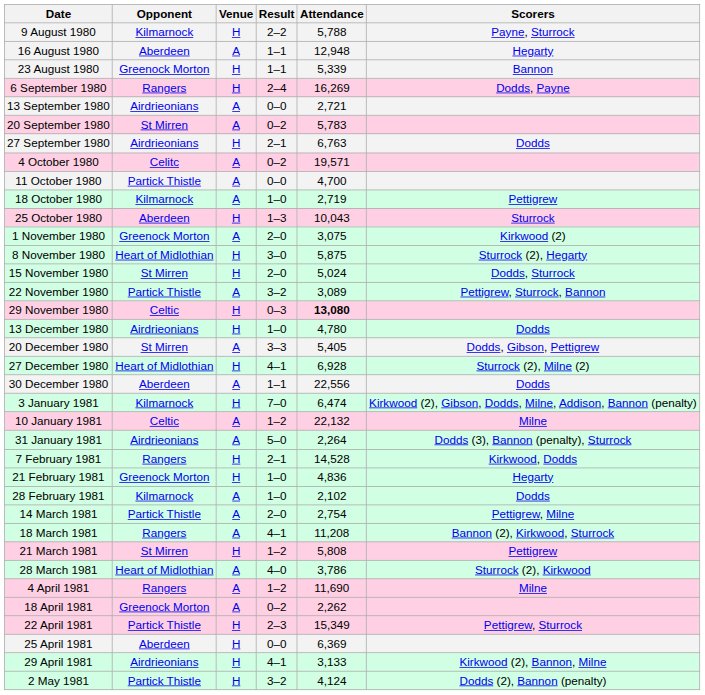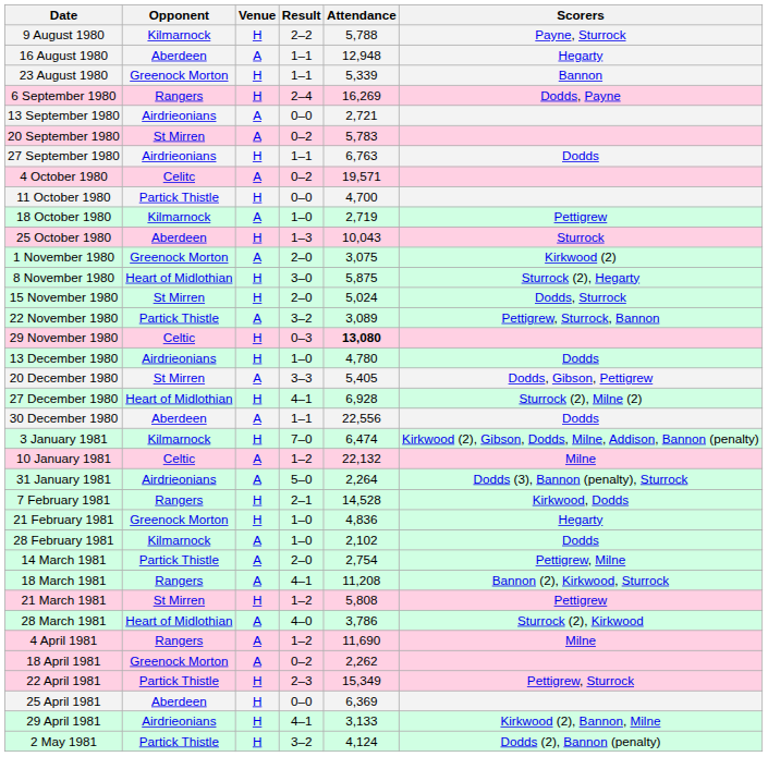 <table class="wikitable sortable" style="font-size:95%; text-align:center">
 <tr>
 <th>Date</th>
 <th>Opponent</th>
 <th>Venue</th>
 <th>Result</th>
 <th>Attendance</th>
 <th>Scorers</th>
 </tr>
 <tr bgcolor = "#f3f3f3">
 <td>9 August 1980</td>
 <td><a href='#'>Kilmarnock</a></td>
 <td><a href='#'>H</a></td>
 <td>2–2</td>
 <td>5,788</td>
 <td><a href='#'>Payne</a>, <a href='#'>Sturrock</a></td>
 </tr>
 <tr bgcolor = "#f3f3f3">
 <td>16 August 1980</td>
 <td><a href='#'>Aberdeen</a></td>
 <td><a href='#'>A</a></td>
 <td>1–1</td>
 <td>12,948</td>
 <td><a href='#'>Hegarty</a></td>
 </tr>
 <tr bgcolor = "#f3f3f3">
 <td>23 August 1980</td>
 <td><a href='#'>Greenock Morton</a></td>
 <td><a href='#'>H</a></td>
 <td>1–1</td>
 <td>5,339</td>
 <td><a href='#'>Bannon</a></td>
 </tr>
 <tr bgcolor = "#ffd0e3">
 <td>6 September 1980</td>
 <td><a href='#'>Rangers</a></td>
 <td><a href='#'>H</a></td>
 <td>2–4</td>
 <td>16,269</td>
 <td><a href='#'>Dodds</a>, <a href='#'>Payne</a></td>
 </tr>
 <tr bgcolor = "#f3f3f3">
 <td>13 September 1980</td>
 <td><a href='#'>Airdrieonians</a></td>
 <td><a href='#'>A</a></td>
 <td>0–0</td>
 <td>2,721</td>
 <td></td>
 </tr>
 <tr bgcolor = "#ffd0e3">
 <td>20 September 1980</td>
 <td><a href='#'>St Mirren</a></td>
 <td><a href='#'>A</a></td>
 <td>0–2</td>
 <td>5,783</td>
 <td></td>
 </tr>
 <tr bgcolor = "#f3f3f3">
 <td>27 September 1980</td>
 <td><a href='#'>Airdrieonians</a></td>
 <td><a href='#'>H</a></td>
-<td>2–1</td>
+<td>1–1</td>
 <td>6,763</td>
 <td><a href='#'>Dodds</a></td>
 </tr>
 <tr bgcolor = "#ffd0e3">
 <td>4 October 1980</td>
 <td><a href='#'>Celitc</a></td>
 <td><a href='#'>A</a></td>
 <td>0–2</td>
 <td>19,571</td>
 <td></td>
 </tr>
 <tr bgcolor = "#f3f3f3">
 <td>11 October 1980</td>
 <td><a href='#'>Partick Thistle</a></td>
-<td><a href='#'>A</a></td>
+<td><a href='#'>H</a></td>
 <td>0–0</td>
 <td>4,700</td>
 <td></td>
 </tr>
 <tr bgcolor = "#d0ffe3">
 <td>18 October 1980</td>
 <td><a href='#'>Kilmarnock</a></td>
 <td><a href='#'>A</a></td>
 <td>1–0</td>
 <td>2,719</td>
 <td><a href='#'>Pettigrew</a></td>
 </tr>
 <tr bgcolor = "#ffd0e3">
 <td>25 October 1980</td>
 <td><a href='#'>Aberdeen</a></td>
 <td><a href='#'>H</a></td>
 <td>1–3</td>
 <td>10,043</td>
 <td><a href='#'>Sturrock</a></td>
 </tr>
 <tr bgcolor = "#d0ffe3">
 <td>1 November 1980</td>
 <td><a href='#'>Greenock Morton</a></td>
 <td><a href='#'>A</a></td>
 <td>2–0</td>
 <td>3,075</td>
 <td><a href='#'>Kirkwood</a> (2)</td>
 </tr>
 <tr bgcolor = "#d0ffe3">
 <td>8 November 1980</td>
 <td><a href='#'>Heart of Midlothian</a></td>
 <td><a href='#'>H</a></td>
 <td>3–0</td>
 <td>5,875</td>
 <td><a href='#'>Sturrock</a> (2), <a href='#'>Hegarty</a></td>
 </tr>
 <tr bgcolor = "#d0ffe3">
 <td>15 November 1980</td>
 <td><a href='#'>St Mirren</a></td>
 <td><a href='#'>H</a></td>
 <td>2–0</td>
 <td>5,024</td>
 <td><a href='#'>Dodds</a>, <a href='#'>Sturrock</a></td>
 </tr>
 <tr bgcolor = "#d0ffe3">
 <td>22 November 1980</td>
 <td><a href='#'>Partick Thistle</a></td>
 <td><a href='#'>A</a></td>
 <td>3–2</td>
 <td>3,089</td>
 <td><a href='#'>Pettigrew</a>, <a href='#'>Sturrock</a>, <a href='#'>Bannon</a></td>
 </tr>
 <tr bgcolor = "#ffd0e3">
 <td>29 November 1980</td>
 <td><a href='#'>Celtic</a></td>
 <td><a href='#'>H</a></td>
 <td>0–3</td>
 <td><strong>13,080</strong></td>
 <td></td>
 </tr>
 <tr bgcolor = "#d0ffe3">
 <td>13 December 1980</td>
 <td><a href='#'>Airdrieonians</a></td>
 <td><a href='#'>H</a></td>
 <td>1–0</td>
 <td>4,780</td>
 <td><a href='#'>Dodds</a></td>
 </tr>
 <tr bgcolor = "#f3f3f3">
 <td>20 December 1980</td>
 <td><a href='#'>St Mirren</a></td>
 <td><a href='#'>A</a></td>
 <td>3–3</td>
 <td>5,405</td>
 <td><a href='#'>Dodds</a>, <a href='#'>Gibson</a>, <a href='#'>Pettigrew</a></td>
 </tr>
 <tr bgcolor = "#d0ffe3">
 <td>27 December 1980</td>
 <td><a href='#'>Heart of Midlothian</a></td>
 <td><a href='#'>H</a></td>
 <td>4–1</td>
 <td>6,928</td>
 <td><a href='#'>Sturrock</a> (2), <a href='#'>Milne</a> (2)</td>
 </tr>
 <tr bgcolor = "#f3f3f3">
 <td>30 December 1980</td>
 <td><a href='#'>Aberdeen</a></td>
 <td><a href='#'>A</a></td>
 <td>1–1</td>
 <td>22,556</td>
 <td><a href='#'>Dodds</a></td>
 </tr>
 <tr bgcolor = "#d0ffe3">
 <td>3 January 1981</td>
 <td><a href='#'>Kilmarnock</a></td>
 <td><a href='#'>H</a></td>
 <td>7–0</td>
 <td>6,474</td>
 <td><a href='#'>Kirkwood</a> (2), <a href='#'>Gibson</a>, <a href='#'>Dodds</a>, <a href='#'>Milne</a>, <a href='#'>Addison</a>, <a href='#'>Bannon</a> (penalty)</td>
 </tr>
 <tr bgcolor = "#ffd0e3">
 <td>10 January 1981</td>
 <td><a href='#'>Celtic</a></td>
 <td><a href='#'>A</a></td>
 <td>1–2</td>
 <td>22,132</td>
 <td><a href='#'>Milne</a></td>
 </tr>
 <tr bgcolor = "#d0ffe3">
 <td>31 January 1981</td>
 <td><a href='#'>Airdrieonians</a></td>
 <td><a href='#'>A</a></td>
 <td>5–0</td>
 <td>2,264</td>
 <td><a href='#'>Dodds</a> (3), <a href='#'>Bannon</a> (penalty), <a href='#'>Sturrock</a></td>
 </tr>
 <tr bgcolor = "#d0ffe3">
 <td>7 February 1981</td>
 <td><a href='#'>Rangers</a></td>
 <td><a href='#'>H</a></td>
 <td>2–1</td>
 <td>14,528</td>
 <td><a href='#'>Kirkwood</a>, <a href='#'>Dodds</a></td>
 </tr>
 <tr bgcolor = "#d0ffe3">
 <td>21 February 1981</td>
 <td><a href='#'>Greenock Morton</a></td>
 <td><a href='#'>H</a></td>
 <td>1–0</td>
 <td>4,836</td>
 <td><a href='#'>Hegarty</a></td>
 </tr>
 <tr bgcolor = "#d0ffe3">
 <td>28 February 1981</td>
 <td><a href='#'>Kilmarnock</a></td>
 <td><a href='#'>A</a></td>
 <td>1–0</td>
 <td>2,102</td>
 <td><a href='#'>Dodds</a></td>
 </tr>
 <tr bgcolor = "#d0ffe3">
 <td>14 March 1981</td>
 <td><a href='#'>Partick Thistle</a></td>
 <td><a href='#'>A</a></td>
 <td>2–0</td>
 <td>2,754</td>
 <td><a href='#'>Pettigrew</a>, <a href='#'>Milne</a></td>
 </tr>
 <tr bgcolor = "#d0ffe3">
 <td>18 March 1981</td>
 <td><a href='#'>Rangers</a></td>
 <td><a href='#'>A</a></td>
 <td>4–1</td>
 <td>11,208</td>
 <td><a href='#'>Bannon</a> (2), <a href='#'>Kirkwood</a>, <a href='#'>Sturrock</a></td>
 </tr>
 <tr bgcolor = "#ffd0e3">
 <td>21 March 1981</td>
 <td><a href='#'>St Mirren</a></td>
 <td><a href='#'>H</a></td>
 <td>1–2</td>
 <td>5,808</td>
 <td><a href='#'>Pettigrew</a></td>
 </tr>
 <tr bgcolor = "#d0ffe3">
 <td>28 March 1981</td>
 <td><a href='#'>Heart of Midlothian</a></td>
 <td><a href='#'>A</a></td>
 <td>4–0</td>
 <td>3,786</td>
 <td><a href='#'>Sturrock</a> (2), <a href='#'>Kirkwood</a></td>
 </tr>
 <tr bgcolor = "#ffd0e3">
 <td>4 April 1981</td>
 <td><a href='#'>Rangers</a></td>
 <td><a href='#'>A</a></td>
 <td>1–2</td>
 <td>11,690</td>
 <td><a href='#'>Milne</a></td>
 </tr>
 <tr bgcolor = "#ffd0e3">
 <td>18 April 1981</td>
 <td><a href='#'>Greenock Morton</a></td>
 <td><a href='#'>A</a></td>
 <td>0–2</td>
 <td>2,262</td>
 <td></td>
 </tr>
 <tr bgcolor = "#ffd0e3">
 <td>22 April 1981</td>
 <td><a href='#'>Partick Thistle</a></td>
 <td><a href='#'>H</a></td>
 <td>2–3</td>
 <td>15,349</td>
 <td><a href='#'>Pettigrew</a>, <a href='#'>Sturrock</a></td>
 </tr>
 <tr bgcolor = "#f3f3f3">
 <td>25 April 1981</td>
 <td><a href='#'>Aberdeen</a></td>
 <td><a href='#'>H</a></td>
 <td>0–0</td>
 <td>6,369</td>
 <td></td>
 </tr>
 <tr bgcolor = "#d0ffe3">
 <td>29 April 1981</td>
 <td><a href='#'>Airdrieonians</a></td>
 <td><a href='#'>H</a></td>
 <td>4–1</td>
 <td>3,133</td>
 <td><a href='#'>Kirkwood</a> (2), <a href='#'>Bannon</a>, <a href='#'>Milne</a></td>
 </tr>
 <tr bgcolor = "#d0ffe3">
 <td>2 May 1981</td>
 <td><a href='#'>Partick Thistle</a></td>
 <td><a href='#'>H</a></td>
 <td>3–2</td>
 <td>4,124</td>
 <td><a href='#'>Dodds</a> (2), <a href='#'>Bannon</a> (penalty)</td>
 </tr>
 </table>
